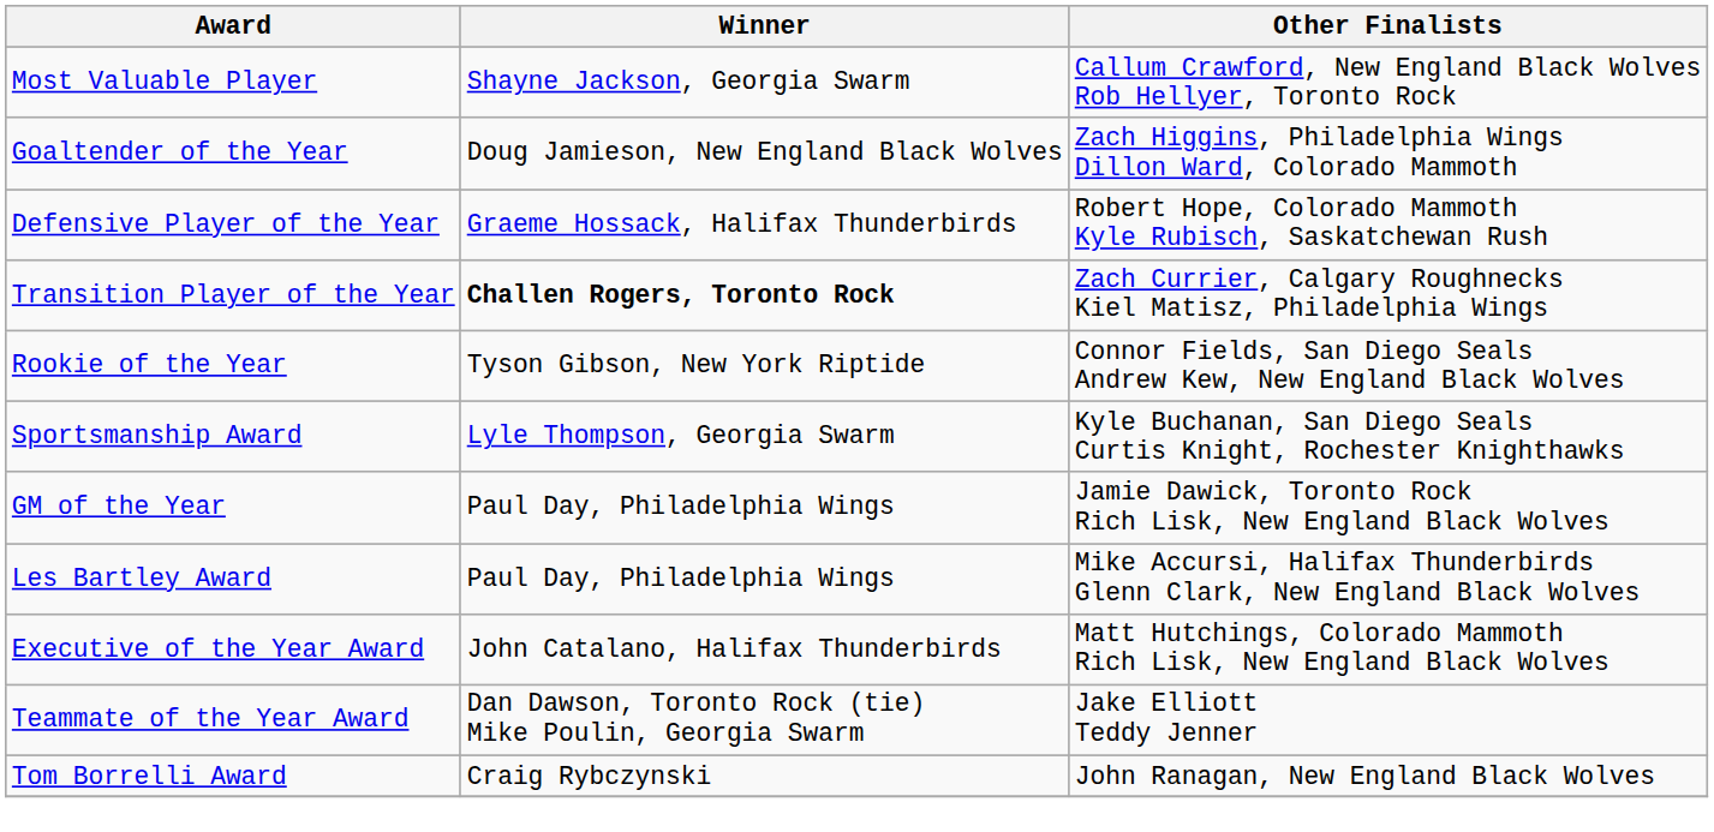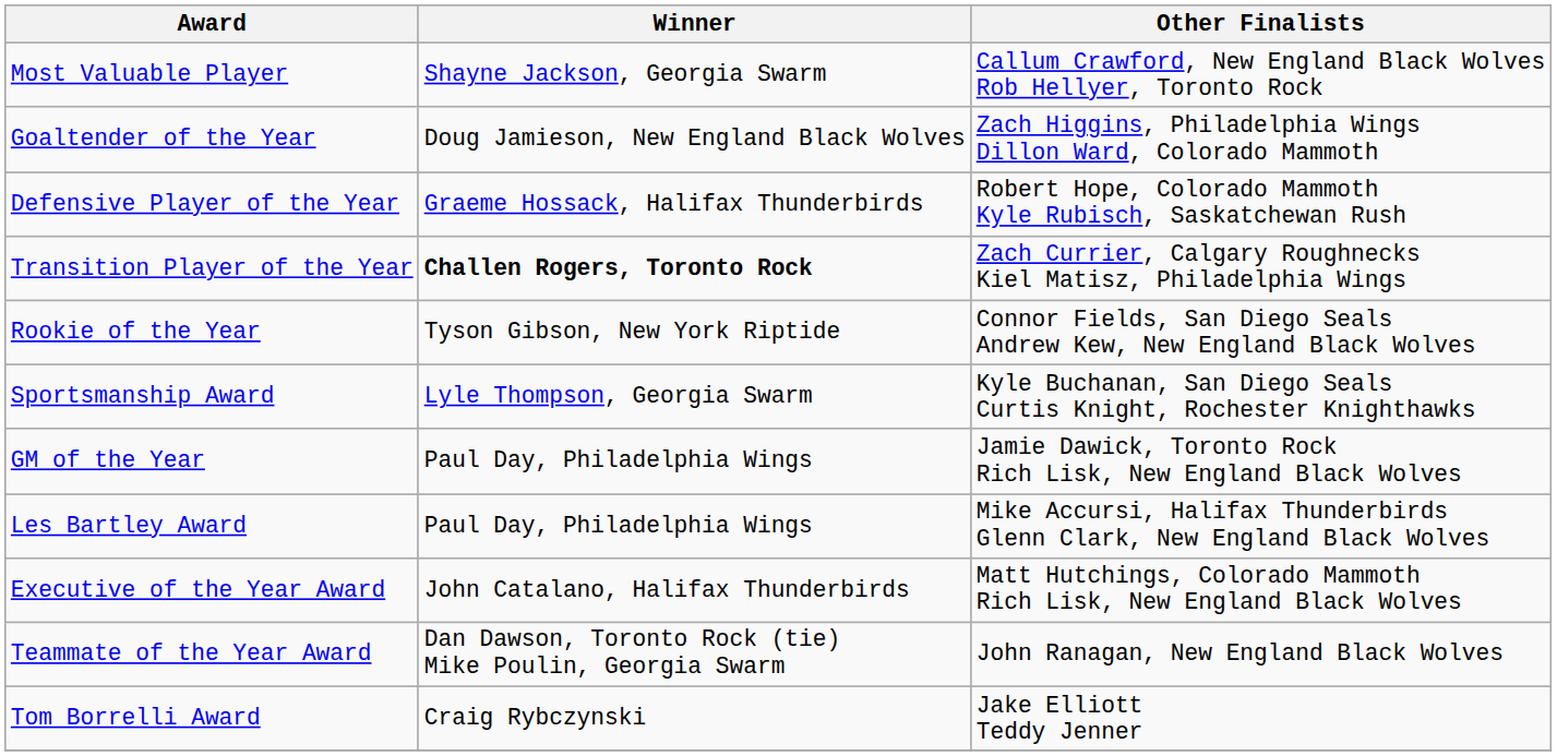 <table class="wikitable">
 <tr>
 <th>Award</th>
 <th>Winner</th>
 <th>Other Finalists</th>
 </tr>
 <tr>
 <td><a href='#'>Most Valuable Player</a></td>
 <td><a href='#'>Shayne Jackson</a>, Georgia Swarm</td>
 <td><a href='#'>Callum Crawford</a>, New England Black Wolves<br><a href='#'>Rob Hellyer</a>, Toronto Rock</td>
 </tr>
 <tr>
 <td><a href='#'>Goaltender of the Year</a></td>
 <td>Doug Jamieson, New England Black Wolves</td>
 <td><a href='#'>Zach Higgins</a>, Philadelphia Wings<br><a href='#'>Dillon Ward</a>, Colorado Mammoth</td>
 </tr>
 <tr>
 <td><a href='#'>Defensive Player of the Year</a></td>
 <td><a href='#'>Graeme Hossack</a>, Halifax Thunderbirds</td>
 <td>Robert Hope, Colorado Mammoth<br><a href='#'>Kyle Rubisch</a>, Saskatchewan Rush</td>
 </tr>
 <tr>
 <td><a href='#'>Transition Player of the Year</a></td>
 <td><strong>Challen Rogers, Toronto Rock</strong></td>
 <td><a href='#'>Zach Currier</a>, Calgary Roughnecks<br>Kiel Matisz, Philadelphia Wings</td>
 </tr>
 <tr>
 <td><a href='#'>Rookie of the Year</a></td>
 <td>Tyson Gibson, New York Riptide</td>
 <td>Connor Fields, San Diego Seals<br>Andrew Kew, New England Black Wolves</td>
 </tr>
 <tr>
 <td><a href='#'>Sportsmanship Award</a></td>
 <td><a href='#'>Lyle Thompson</a>, Georgia Swarm</td>
 <td>Kyle Buchanan, San Diego Seals<br>Curtis Knight, Rochester Knighthawks</td>
 </tr>
 <tr>
 <td><a href='#'>GM of the Year</a></td>
 <td>Paul Day, Philadelphia Wings</td>
 <td>Jamie Dawick, Toronto Rock<br>Rich Lisk, New England Black Wolves</td>
 </tr>
 <tr>
 <td><a href='#'>Les Bartley Award</a></td>
 <td>Paul Day, Philadelphia Wings</td>
 <td>Mike Accursi, Halifax Thunderbirds<br>Glenn Clark, New England Black Wolves</td>
 </tr>
 <tr>
 <td><a href='#'>Executive of the Year Award</a></td>
 <td>John Catalano, Halifax Thunderbirds</td>
 <td>Matt Hutchings, Colorado Mammoth<br>Rich Lisk, New England Black Wolves</td>
 </tr>
 <tr>
 <td><a href='#'>Teammate of the Year Award</a></td>
 <td>Dan Dawson, Toronto Rock (tie)<br>Mike Poulin, Georgia Swarm</td>
-<td>Jake Elliott<br>Teddy Jenner</td>
+<td>John Ranagan, New England Black Wolves</td>
 </tr>
 <tr>
 <td><a href='#'>Tom Borrelli Award</a></td>
 <td>Craig Rybczynski</td>
-<td>John Ranagan, New England Black Wolves</td>
+<td>Jake Elliott<br>Teddy Jenner</td>
 </tr>
 <tr>
 </tr>
 </table>
